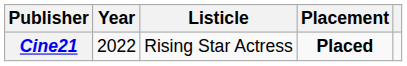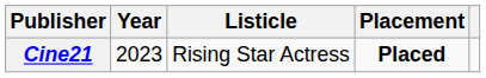 <table class="wikitable sortable plainrowheaders">
 <tr>
 <th scope="col">Publisher</th>
 <th scope="col">Year</th>
 <th scope="col">Listicle</th>
 <th scope="col">Placement</th>
 <th scope="col" class="unsortable"></th>
 </tr>
 <tr>
 <th scope="row"><em><a href='#'>Cine21</a></em></th>
-<td style="text-align:center">2022</td>
+<td style="text-align:center">2023</td>
 <td>Rising Star Actress</td>
 <td style="text-align:center"><strong>Placed</strong></td>
 <td style="text-align:center"></td>
 </tr>
 </table>
